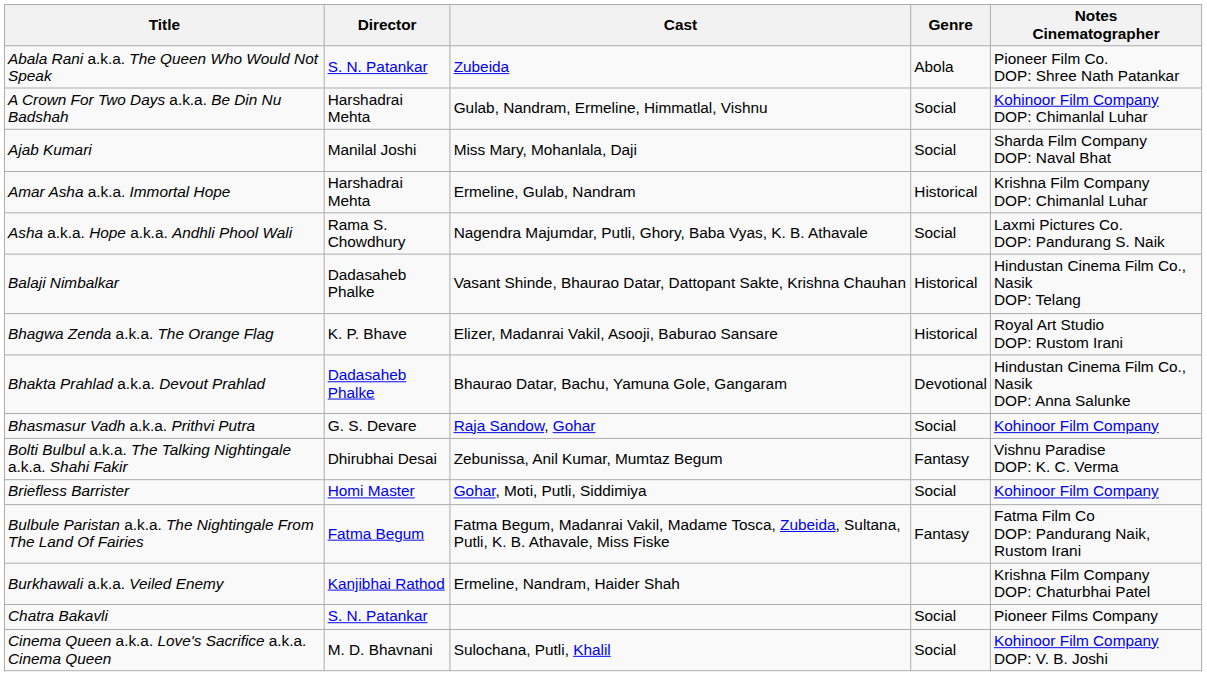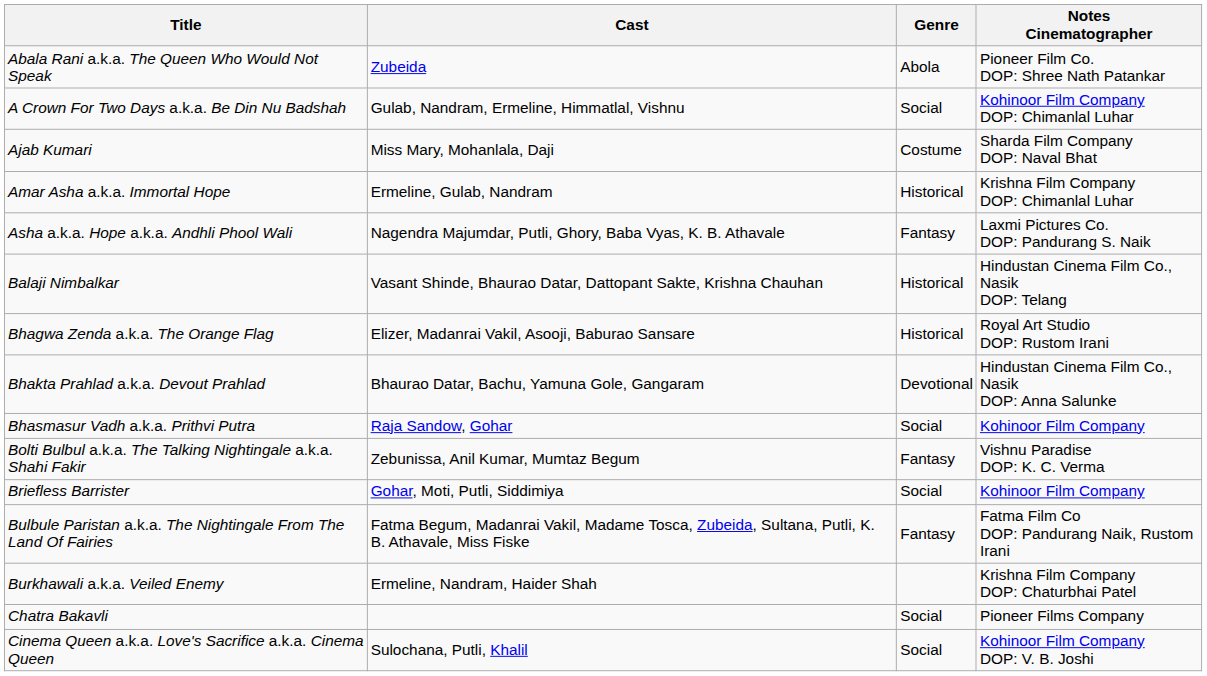 <table class="wikitable">
 <tr>
 <th>Title</th>
-<th>Director</th>
 <th>Cast</th>
 <th>Genre</th>
 <th>Notes<br>Cinematographer</th>
 </tr>
 <tr>
 <td><em>Abala Rani</em> a.k.a. <em>The Queen Who Would Not Speak</em></td>
-<td><a href='#'>S. N. Patankar</a></td>
 <td><a href='#'>Zubeida</a></td>
 <td>Abola</td>
 <td>Pioneer Film Co.<br>DOP: Shree Nath Patankar</td>
 </tr>
 <tr>
 <td><em>A Crown For Two Days</em> a.k.a. <em>Be Din Nu Badshah</em></td>
-<td>Harshadrai Mehta</td>
 <td>Gulab, Nandram, Ermeline, Himmatlal, Vishnu</td>
 <td>Social</td>
 <td><a href='#'>Kohinoor Film Company</a><br>DOP: Chimanlal Luhar</td>
 </tr>
 <tr>
 <td><em>Ajab Kumari</em></td>
-<td>Manilal Joshi</td>
 <td>Miss Mary, Mohanlala, Daji</td>
-<td>Social</td>
+<td>Costume</td>
 <td>Sharda Film Company<br>DOP: Naval Bhat</td>
 </tr>
 <tr>
 <td><em>Amar Asha</em> a.k.a. <em>Immortal Hope</em></td>
-<td>Harshadrai Mehta</td>
 <td>Ermeline, Gulab, Nandram</td>
 <td>Historical</td>
 <td>Krishna Film Company<br>DOP: Chimanlal Luhar</td>
 </tr>
 <tr>
 <td><em>Asha</em> a.k.a. <em>Hope</em> a.k.a. <em>Andhli Phool Wali</em></td>
-<td>Rama S. Chowdhury</td>
 <td>Nagendra Majumdar, Putli, Ghory, Baba Vyas, K. B. Athavale</td>
-<td>Social</td>
+<td>Fantasy</td>
 <td>Laxmi Pictures Co.<br>DOP: Pandurang S. Naik</td>
 </tr>
 <tr>
 <td><em>Balaji Nimbalkar</em></td>
-<td>Dadasaheb Phalke</td>
 <td>Vasant Shinde, Bhaurao Datar, Dattopant Sakte, Krishna Chauhan</td>
 <td>Historical</td>
 <td>Hindustan Cinema Film Co., Nasik<br>DOP: Telang</td>
 </tr>
 <tr>
 <td><em>Bhagwa Zenda</em> a.k.a. <em>The Orange Flag</em></td>
-<td>K. P. Bhave</td>
 <td>Elizer, Madanrai Vakil, Asooji, Baburao Sansare</td>
 <td>Historical</td>
 <td>Royal Art Studio<br>DOP: Rustom Irani</td>
 </tr>
 <tr>
 <td><em>Bhakta Prahlad</em> a.k.a. <em>Devout Prahlad</em></td>
-<td><a href='#'>Dadasaheb Phalke</a></td>
 <td>Bhaurao Datar, Bachu, Yamuna Gole, Gangaram</td>
 <td>Devotional</td>
 <td>Hindustan Cinema Film Co., Nasik<br>DOP: Anna Salunke</td>
 </tr>
 <tr>
 <td><em>Bhasmasur Vadh</em> a.k.a. <em>Prithvi Putra</em></td>
-<td>G. S. Devare</td>
 <td><a href='#'>Raja Sandow</a>, <a href='#'>Gohar</a></td>
 <td>Social</td>
 <td><a href='#'>Kohinoor Film Company</a></td>
 </tr>
 <tr>
 <td><em>Bolti Bulbul</em> a.k.a. <em>The Talking Nightingale</em> a.k.a. <em>Shahi Fakir</em></td>
-<td>Dhirubhai Desai</td>
 <td>Zebunissa, Anil Kumar, Mumtaz Begum</td>
 <td>Fantasy</td>
 <td>Vishnu Paradise<br>DOP: K. C. Verma</td>
 </tr>
 <tr>
 <td><em>Briefless Barrister</em></td>
-<td><a href='#'>Homi Master</a></td>
 <td><a href='#'>Gohar</a>, Moti, Putli, Siddimiya</td>
 <td>Social</td>
 <td><a href='#'>Kohinoor Film Company</a></td>
 </tr>
 <tr>
 <td><em>Bulbule Paristan</em> a.k.a. <em>The Nightingale From The Land Of Fairies</em></td>
-<td><a href='#'>Fatma Begum</a></td>
 <td>Fatma Begum, Madanrai Vakil, Madame Tosca, <a href='#'>Zubeida</a>, Sultana, Putli, K. B. Athavale, Miss Fiske</td>
 <td>Fantasy</td>
 <td>Fatma Film Co<br>DOP: Pandurang Naik, Rustom Irani</td>
 </tr>
 <tr>
 <td><em>Burkhawali</em> a.k.a. <em>Veiled Enemy</em></td>
-<td><a href='#'>Kanjibhai Rathod</a></td>
 <td>Ermeline, Nandram, Haider Shah</td>
 <td></td>
 <td>Krishna Film Company<br>DOP: Chaturbhai Patel</td>
 </tr>
 <tr>
 <td><em>Chatra Bakavli</em></td>
-<td><a href='#'>S. N. Patankar</a></td>
 <td></td>
 <td>Social</td>
 <td>Pioneer Films Company</td>
 </tr>
 <tr>
 <td><em>Cinema Queen</em> a.k.a. <em>Love's Sacrifice</em> a.k.a. <em>Cinema Queen</em></td>
-<td>M. D. Bhavnani</td>
 <td>Sulochana, Putli, <a href='#'>Khalil</a></td>
 <td>Social</td>
 <td><a href='#'>Kohinoor Film Company</a><br>DOP: V. B. Joshi</td>
 </tr>
 </table>
